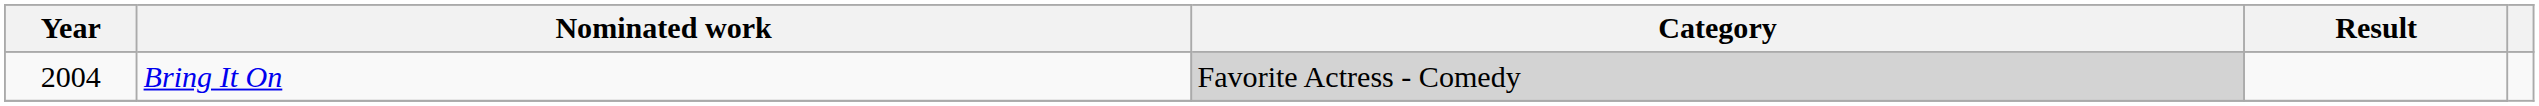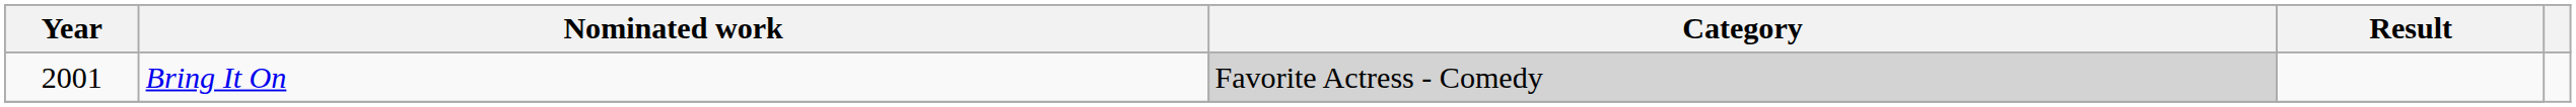 <table class="wikitable" style="width:85%;">
 <tr>
 <th width=5%>Year</th>
 <th style="width:40%;">Nominated work</th>
 <th style="width:40%;">Category</th>
 <th style="width:10%;">Result</th>
 <th width=1%></th>
 </tr>
 <tr>
-<td style="text-align:center;">2004</td>
+<td style="text-align:center;">2001</td>
 <td><em><a href='#'>Bring It On</a></em></td>
 <td style="background: lightgrey;">Favorite Actress - Comedy</td>
 <td></td>
 </tr>
 <tr>
 </tr>
 </table>
